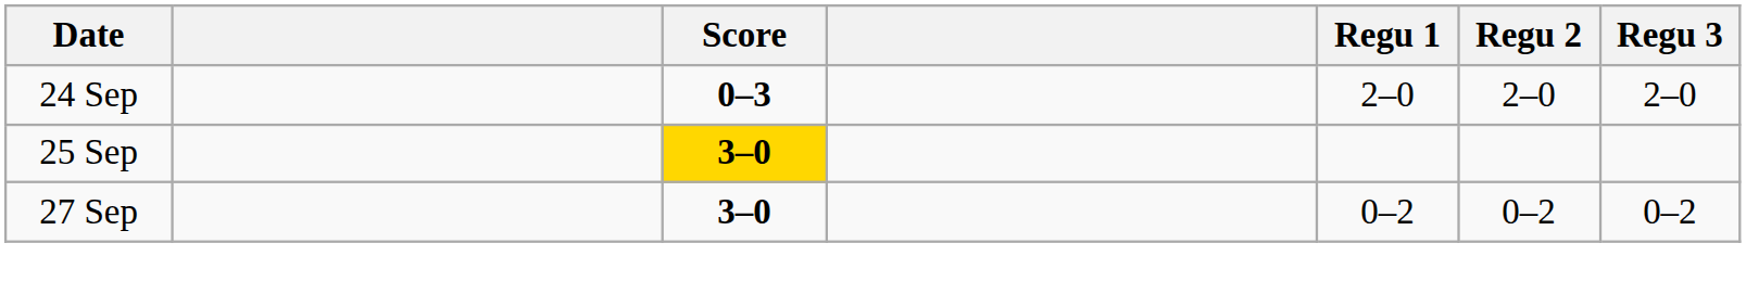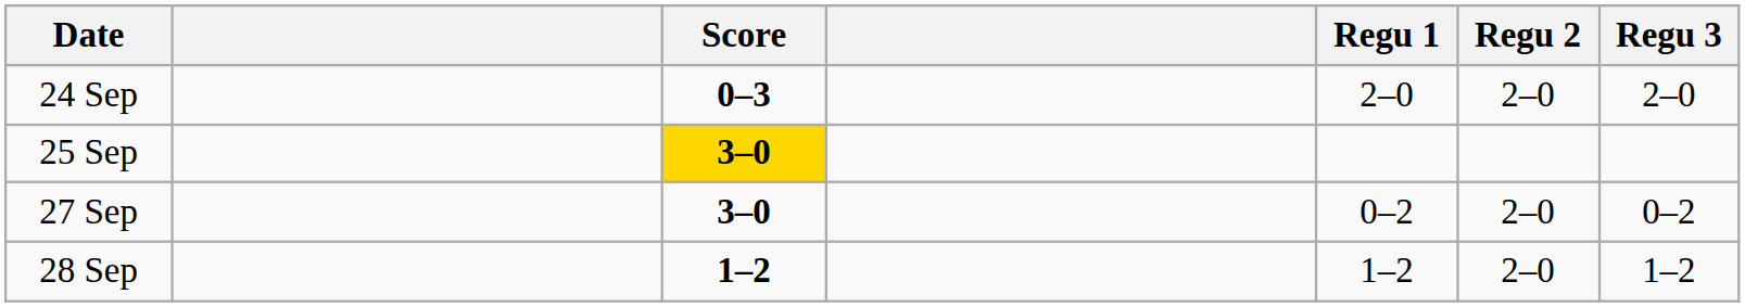 <table class="wikitable" style="text-align: center; font-size:90% ">
 <tr>
 <th width="60">Date</th>
 <th align="right" width="190"></th>
 <th width="60">Score</th>
 <th align="left" width="190"></th>
 <th width="50">Regu 1</th>
 <th width="50">Regu 2</th>
 <th width="50">Regu 3</th>
 </tr>
 <tr>
 <td>24 Sep</td>
 <td align=right></td>
 <td align=center><strong>0–3</strong></td>
 <td align=left><strong></strong></td>
 <td>2–0</td>
 <td>2–0</td>
 <td>2–0</td>
 </tr>
 <tr>
 <td>25 Sep</td>
 <td align=right><strong></strong></td>
 <td align=center style="background: gold;"><strong>3–0</strong></td>
 <td align=left></td>
 <td></td>
 <td></td>
 <td></td>
 </tr>
 <tr>
 <td>27 Sep</td>
 <td align=right><strong></strong></td>
 <td align=center><strong>3–0</strong></td>
 <td align=left></td>
 <td>0–2</td>
-<td>0–2</td>
+<td>2–0</td>
 <td>0–2</td>
 </tr>
+<tr>
+<td>28 Sep</td>
+<td align=right></td>
+<td align=center><strong>1–2</strong></td>
+<td align=left><strong></strong></td>
+<td>1–2</td>
+<td>2–0</td>
+<td>1–2</td>
+</tr>
 </table>
